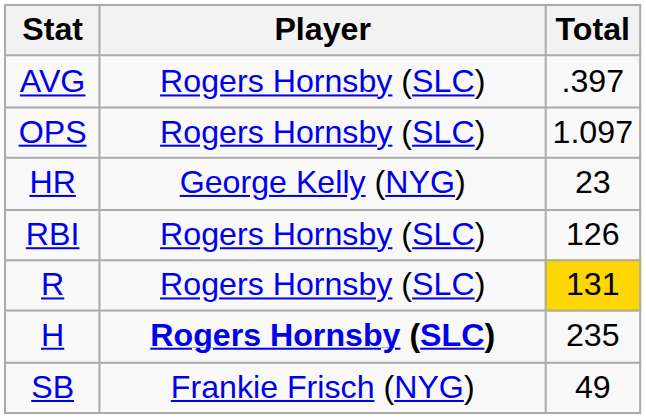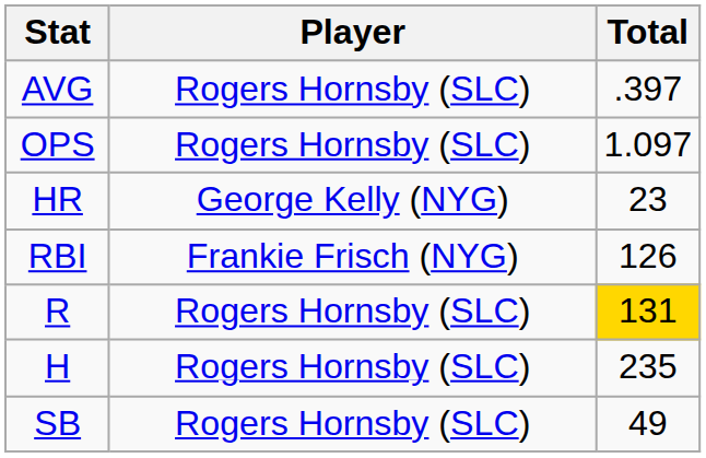 <table class="wikitable" style="text-align:center;">
 <tr>
 <th style="width:15%;">Stat</th>
 <th>Player</th>
 <th style="width:15%;">Total</th>
 </tr>
 <tr>
 <td><a href='#'>AVG</a></td>
 <td><a href='#'>Rogers Hornsby</a> (<a href='#'>SLC</a>)</td>
 <td>.397</td>
 </tr>
 <tr>
 <td><a href='#'>OPS</a></td>
 <td><a href='#'>Rogers Hornsby</a> (<a href='#'>SLC</a>)</td>
 <td>1.097</td>
 </tr>
 <tr>
 <td><a href='#'>HR</a></td>
 <td><a href='#'>George Kelly</a> (<a href='#'>NYG</a>)</td>
 <td>23</td>
 </tr>
 <tr>
 <td><a href='#'>RBI</a></td>
-<td><a href='#'>Rogers Hornsby</a> (<a href='#'>SLC</a>)</td>
+<td><a href='#'>Frankie Frisch</a> (<a href='#'>NYG</a>)</td>
 <td>126</td>
 </tr>
 <tr>
 <td><a href='#'>R</a></td>
 <td><a href='#'>Rogers Hornsby</a> (<a href='#'>SLC</a>)</td>
 <td style="background: gold;">131</td>
 </tr>
 <tr>
 <td><a href='#'>H</a></td>
-<td><strong><a href='#'>Rogers Hornsby</a> (<a href='#'>SLC</a>)</strong></td>
+<td><a href='#'>Rogers Hornsby</a> (<a href='#'>SLC</a>)</td>
 <td>235</td>
 </tr>
 <tr>
 <td><a href='#'>SB</a></td>
-<td><a href='#'>Frankie Frisch</a> (<a href='#'>NYG</a>)</td>
+<td><a href='#'>Rogers Hornsby</a> (<a href='#'>SLC</a>)</td>
 <td>49</td>
 </tr>
 </table>
